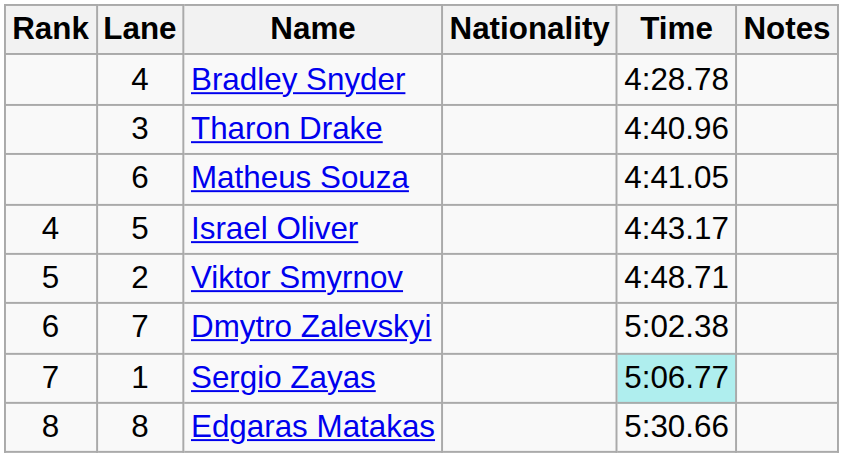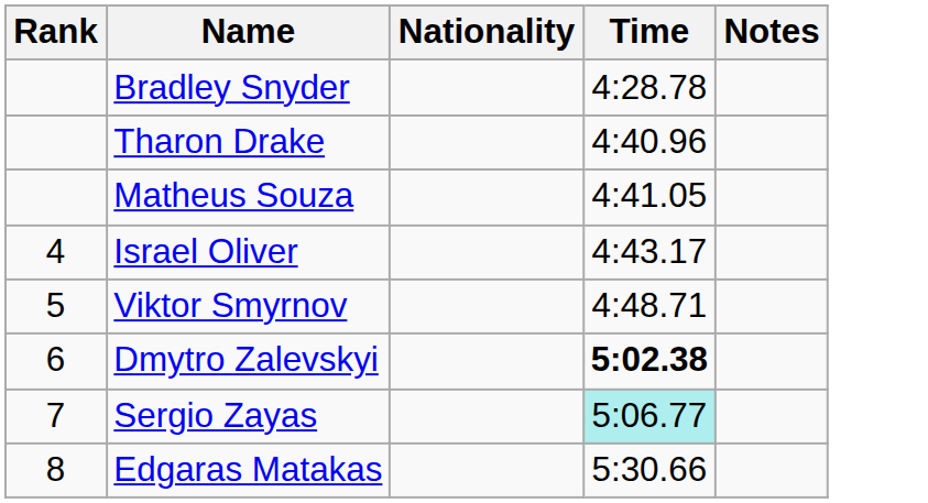 <table class="wikitable sortable" style="text-align:center">
 <tr>
 <th>Rank</th>
-<th>Lane</th>
 <th>Name</th>
 <th>Nationality</th>
 <th>Time</th>
 <th>Notes</th>
 </tr>
 <tr>
 <td></td>
-<td>4</td>
 <td style="text-align:left"><a href='#'>Bradley Snyder</a></td>
 <td style="text-align:left"></td>
 <td>4:28.78</td>
 <td></td>
 </tr>
 <tr>
 <td></td>
-<td>3</td>
 <td style="text-align:left"><a href='#'>Tharon Drake</a></td>
 <td style="text-align:left"></td>
 <td>4:40.96</td>
 <td></td>
 </tr>
 <tr>
 <td></td>
-<td>6</td>
 <td style="text-align:left"><a href='#'>Matheus Souza</a></td>
 <td style="text-align:left"></td>
 <td>4:41.05</td>
 <td></td>
 </tr>
 <tr>
 <td>4</td>
-<td>5</td>
 <td style="text-align:left"><a href='#'>Israel Oliver</a></td>
 <td style="text-align:left"></td>
 <td>4:43.17</td>
 <td></td>
 </tr>
 <tr>
 <td>5</td>
-<td>2</td>
 <td style="text-align:left"><a href='#'>Viktor Smyrnov</a></td>
 <td style="text-align:left"></td>
 <td>4:48.71</td>
 <td></td>
 </tr>
 <tr>
 <td>6</td>
-<td>7</td>
 <td style="text-align:left"><a href='#'>Dmytro Zalevskyi</a></td>
 <td style="text-align:left"></td>
-<td>5:02.38</td>
+<td><strong>5:02.38</strong></td>
 <td></td>
 </tr>
 <tr>
 <td>7</td>
-<td>1</td>
 <td style="text-align:left"><a href='#'>Sergio Zayas</a></td>
 <td style="text-align:left"></td>
 <td style="background: paleturquoise;">5:06.77</td>
 <td></td>
 </tr>
 <tr>
 <td>8</td>
-<td>8</td>
 <td style="text-align:left"><a href='#'>Edgaras Matakas</a></td>
 <td style="text-align:left"></td>
 <td>5:30.66</td>
 <td></td>
 </tr>
 </table>
